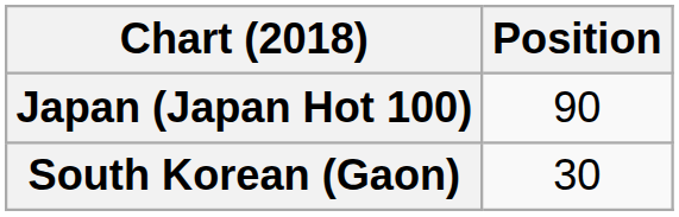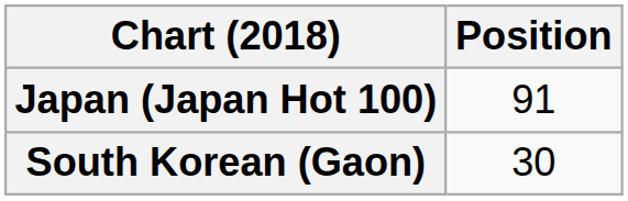 <table class="wikitable sortable plainrowheaders" style="text-align:center">
 <tr>
 <th scope="col">Chart (2018)</th>
 <th scope="col">Position</th>
 </tr>
 <tr>
 <th scope="row">Japan (Japan Hot 100)</th>
-<td>90</td>
+<td>91</td>
 </tr>
 <tr>
 <th scope="row">South Korean (Gaon)</th>
 <td>30</td>
 </tr>
 </table>
